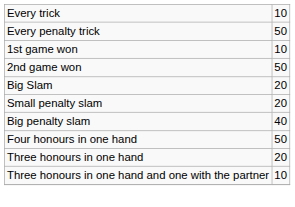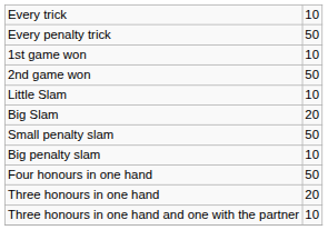 <table class="wikitable">
 <tr ---->
 <td>Every trick</td>
 <td>10</td>
 </tr>
 <tr ---->
 <td>Every penalty trick</td>
 <td>50</td>
 </tr>
 <tr ---->
 <td>1st game won</td>
 <td>10</td>
 </tr>
 <tr ---->
 <td>2nd game won</td>
 <td>50</td>
 </tr>
 <tr ---->
+<td>Little Slam</td>
+<td>10</td>
+</tr>
+<tr ---->
 <td>Big Slam</td>
 <td>20</td>
 </tr>
 <tr ---->
 <td>Small penalty slam</td>
-<td>20</td>
+<td>50</td>
 </tr>
 <tr ---->
 <td>Big penalty slam</td>
-<td>40</td>
+<td>10</td>
 </tr>
 <tr ---->
 <td>Four honours in one hand</td>
 <td>50</td>
 </tr>
 <tr ---->
 <td>Three honours in one hand</td>
 <td>20</td>
 </tr>
 <tr ---->
 <td>Three honours in one hand and one with the partner</td>
 <td>10</td>
 </tr>
 <tr ---->
 </tr>
 </table>
